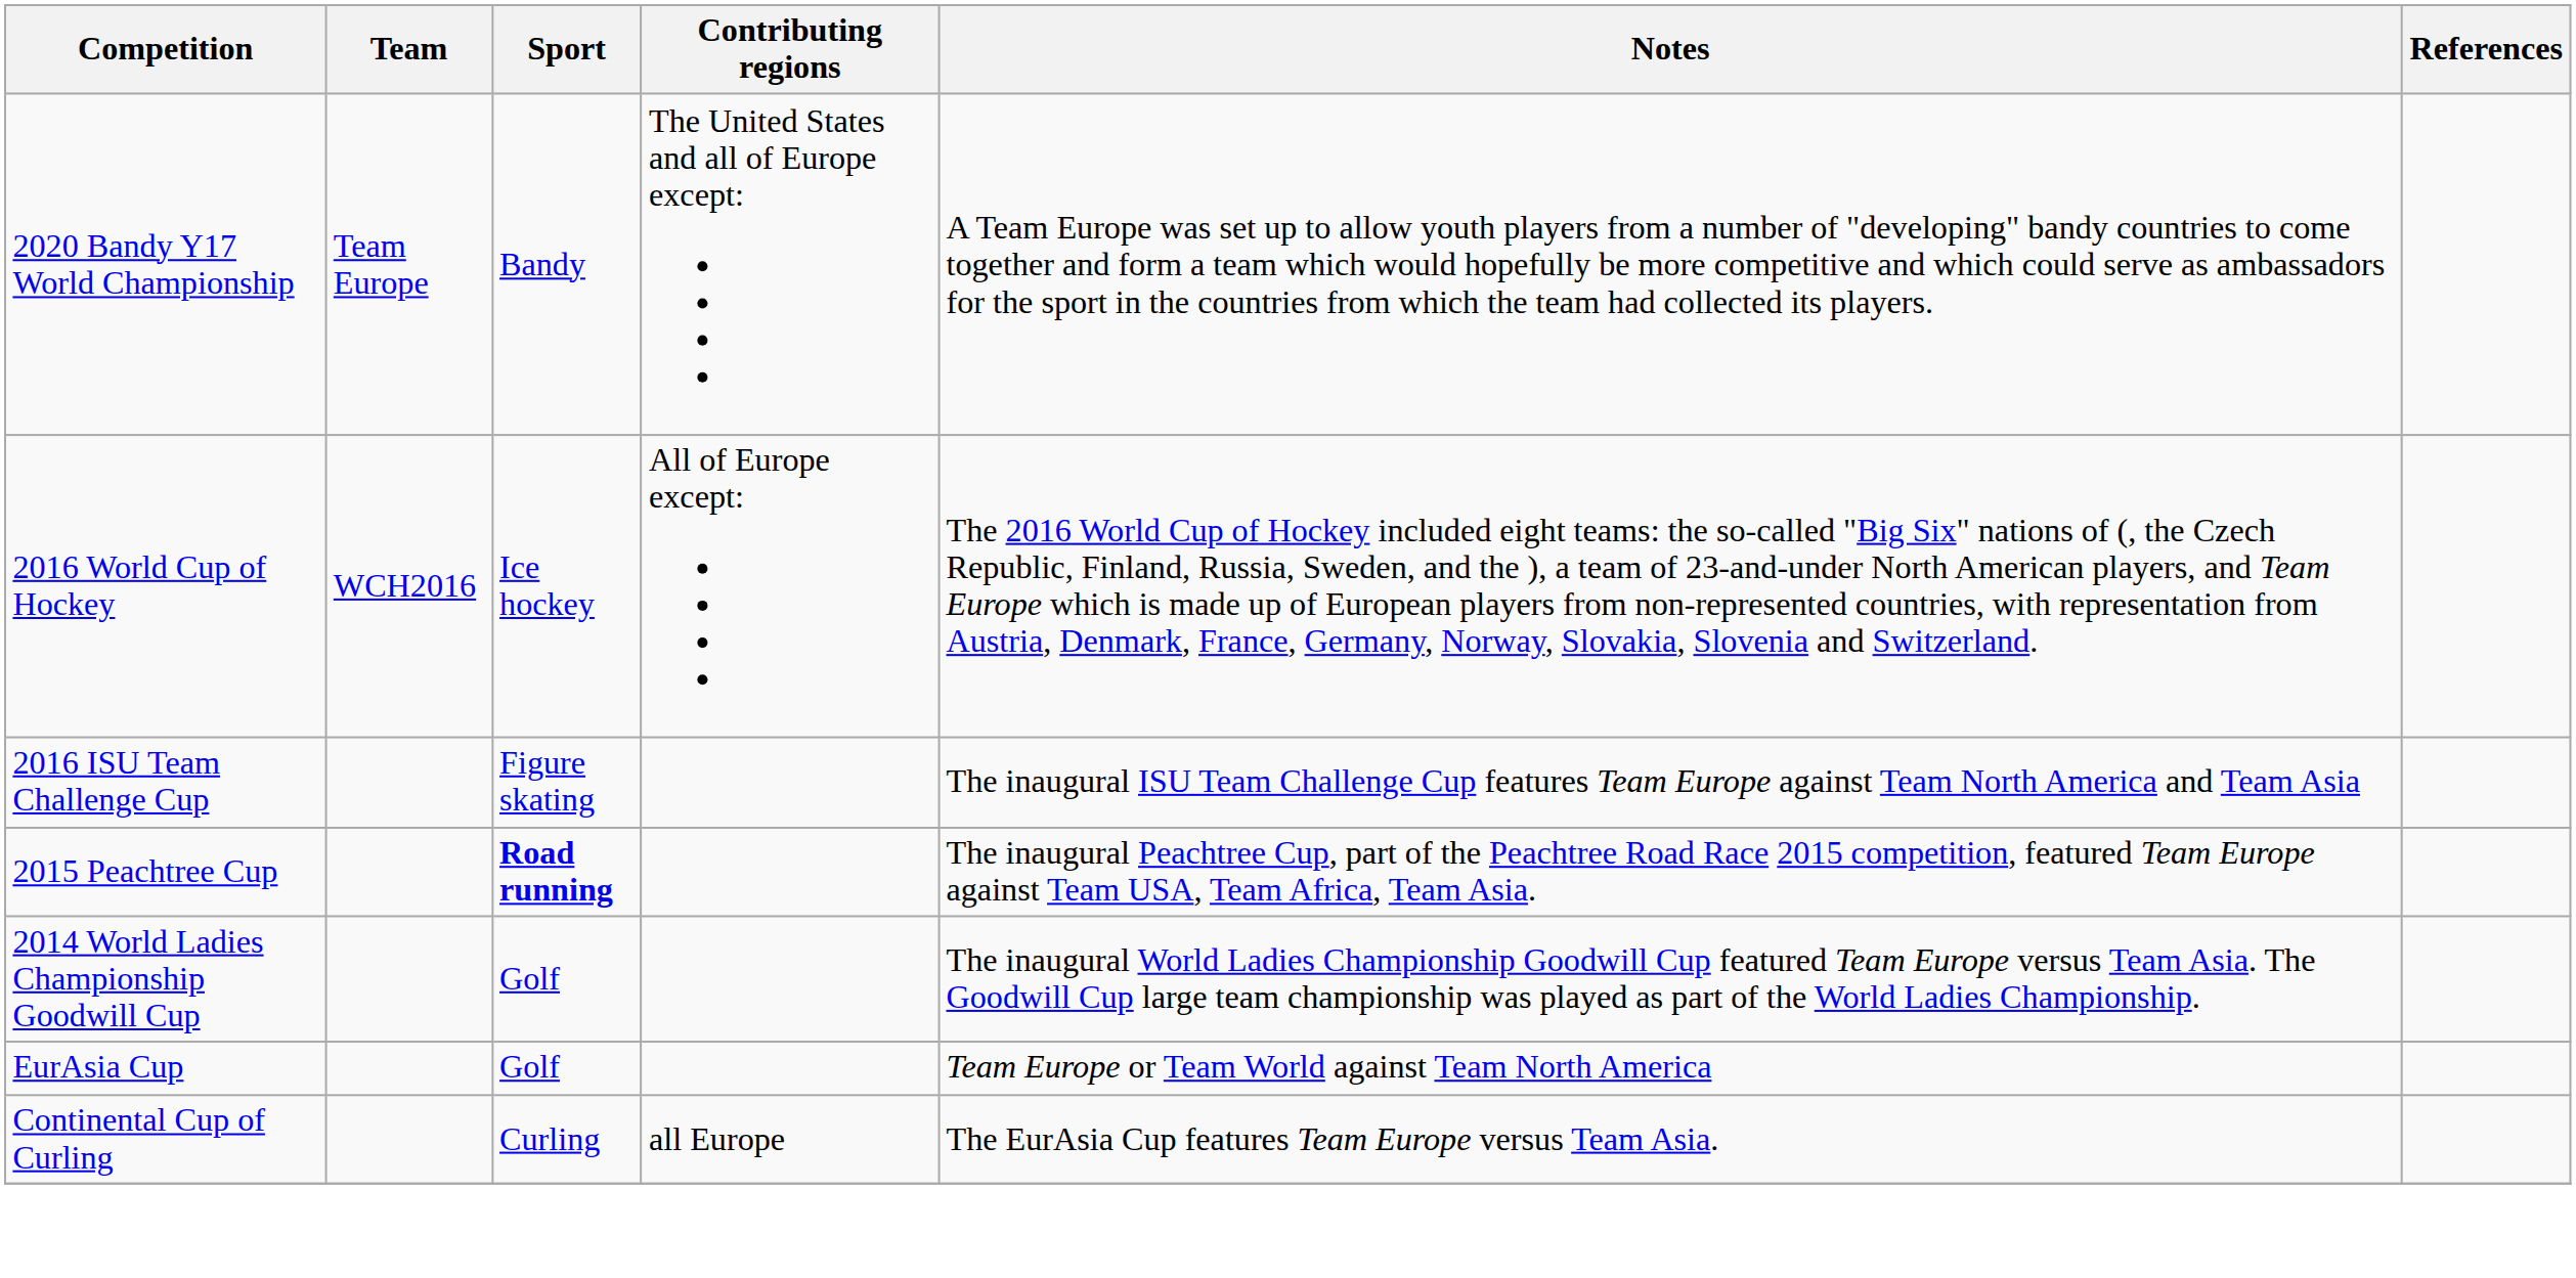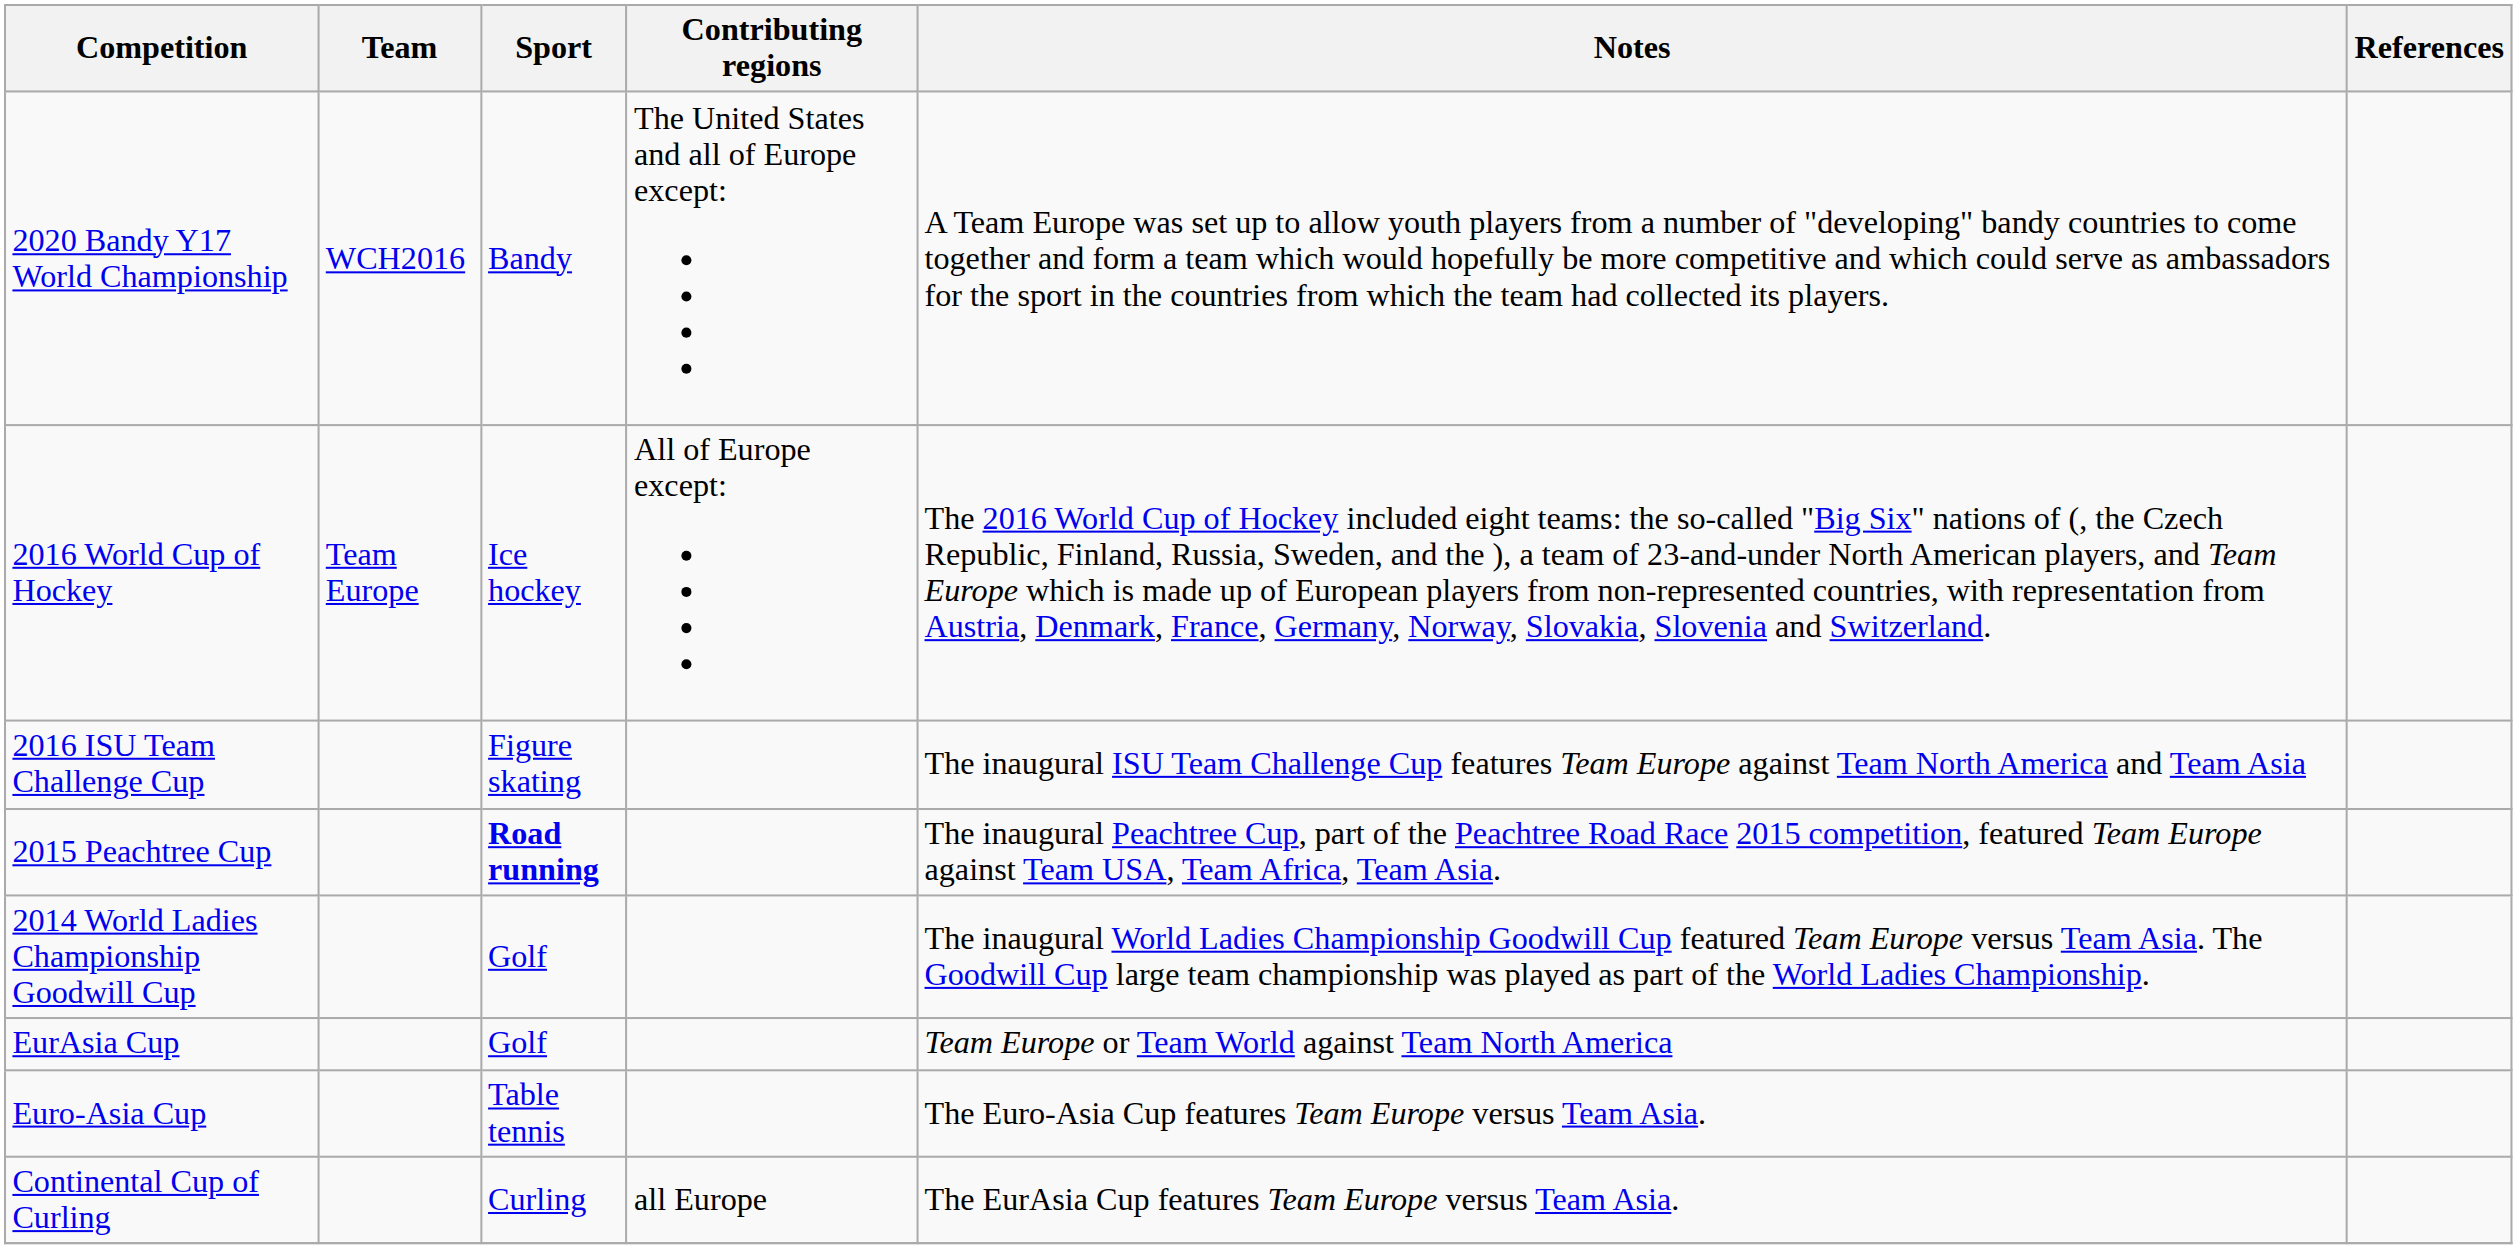 <table class=wikitable>
 <tr>
 <th>Competition</th>
 <th>Team</th>
 <th>Sport</th>
 <th>Contributing regions</th>
 <th>Notes</th>
 <th>References</th>
 </tr>
 <tr>
 <td><a href='#'>2020 Bandy Y17 World Championship</a></td>
-<td><a href='#'>Team Europe</a></td>
+<td><a href='#'>WCH2016</a></td>
 <td><a href='#'>Bandy</a></td>
 <td>The United States and all of Europe except:<br><ul><li></li><li></li><li></li><li></li></ul></td>
 <td>A Team Europe was set up to allow youth players from a number of "developing" bandy countries to come together and form a team which would hopefully be more competitive and which could serve as ambassadors for the sport in the countries from which the team had collected its players.</td>
 <td></td>
 </tr>
 <tr>
 <td><a href='#'>2016 World Cup of Hockey</a></td>
-<td><a href='#'>WCH2016</a></td>
+<td><a href='#'>Team Europe</a></td>
 <td><a href='#'>Ice hockey</a></td>
 <td>All of Europe except:<br><ul><li></li><li></li><li></li><li></li></ul></td>
 <td>The <a href='#'>2016 World Cup of Hockey</a> included eight teams: the so-called "<a href='#'>Big Six</a>" nations of (, the Czech Republic, Finland, Russia, Sweden, and the ), a team of 23-and-under North American players, and <em>Team Europe</em> which is made up of European players from non-represented countries, with representation from <a href='#'>Austria</a>, <a href='#'>Denmark</a>, <a href='#'>France</a>, <a href='#'>Germany</a>, <a href='#'>Norway</a>, <a href='#'>Slovakia</a>, <a href='#'>Slovenia</a> and <a href='#'>Switzerland</a>.</td>
 <td></td>
 </tr>
 <tr>
 <td><a href='#'>2016 ISU Team Challenge Cup</a></td>
 <td></td>
 <td><a href='#'>Figure skating</a></td>
 <td></td>
 <td>The inaugural <a href='#'>ISU Team Challenge Cup</a> features <em>Team Europe</em> against <a href='#'>Team North America</a> and <a href='#'>Team Asia</a></td>
 <td></td>
 </tr>
 <tr>
 <td><a href='#'>2015 Peachtree Cup</a></td>
 <td></td>
 <td><strong><a href='#'>Road running</a></strong></td>
 <td></td>
 <td>The inaugural <a href='#'>Peachtree Cup</a>, part of the <a href='#'>Peachtree Road Race</a> <a href='#'>2015 competition</a>, featured <em>Team Europe</em> against <a href='#'>Team USA</a>, <a href='#'>Team Africa</a>, <a href='#'>Team Asia</a>.</td>
 <td></td>
 </tr>
 <tr>
 <td><a href='#'>2014 World Ladies Championship Goodwill Cup</a></td>
 <td></td>
 <td><a href='#'>Golf</a></td>
 <td></td>
 <td>The inaugural <a href='#'>World Ladies Championship Goodwill Cup</a> featured <em>Team Europe</em> versus <a href='#'>Team Asia</a>. The <a href='#'>Goodwill Cup</a> large team championship was played as part of the <a href='#'>World Ladies Championship</a>.</td>
 <td></td>
 </tr>
 <tr>
 <td><a href='#'>EurAsia Cup</a></td>
 <td></td>
 <td><a href='#'>Golf</a></td>
 <td></td>
 <td><em>Team Europe</em> or <a href='#'>Team World</a> against <a href='#'>Team North America</a></td>
 <td></td>
 </tr>
 <tr>
+<td><a href='#'>Euro-Asia Cup</a></td>
+<td></td>
+<td><a href='#'>Table tennis</a></td>
+<td></td>
+<td>The Euro-Asia Cup features <em>Team Europe</em> versus <a href='#'>Team Asia</a>.</td>
+<td></td>
+</tr>
+<tr>
 <td><a href='#'>Continental Cup of Curling</a></td>
 <td></td>
 <td><a href='#'>Curling</a></td>
 <td>all Europe</td>
 <td>The EurAsia Cup features <em>Team Europe</em> versus <a href='#'>Team Asia</a>.</td>
 <td></td>
 </tr>
 <tr>
 </tr>
 </table>
